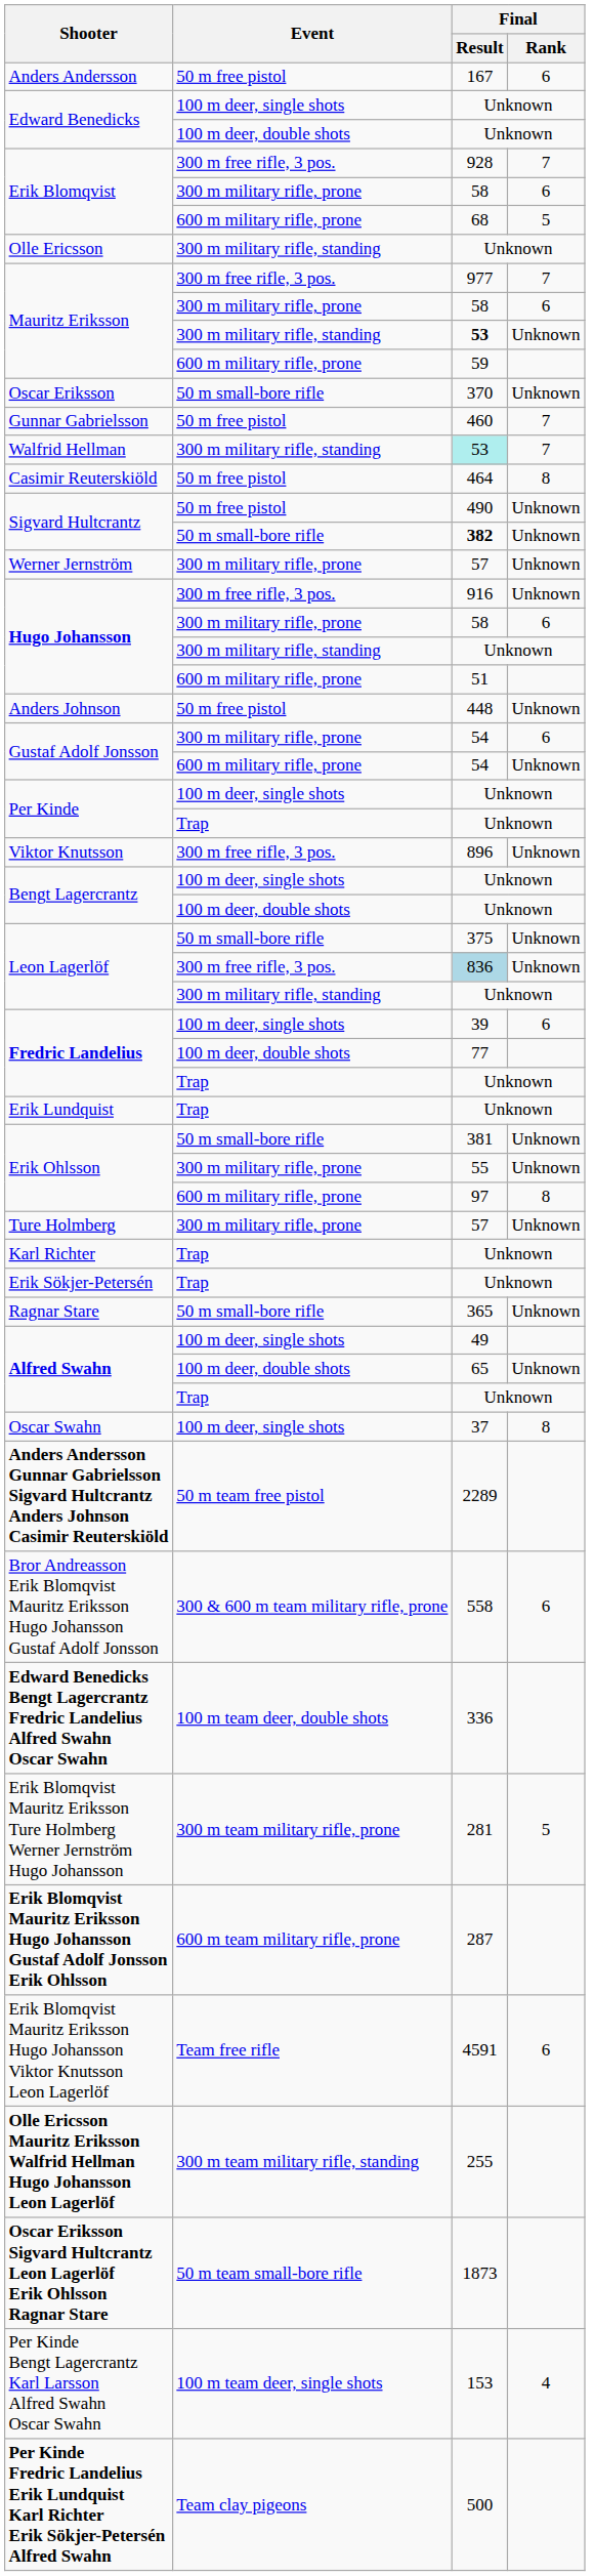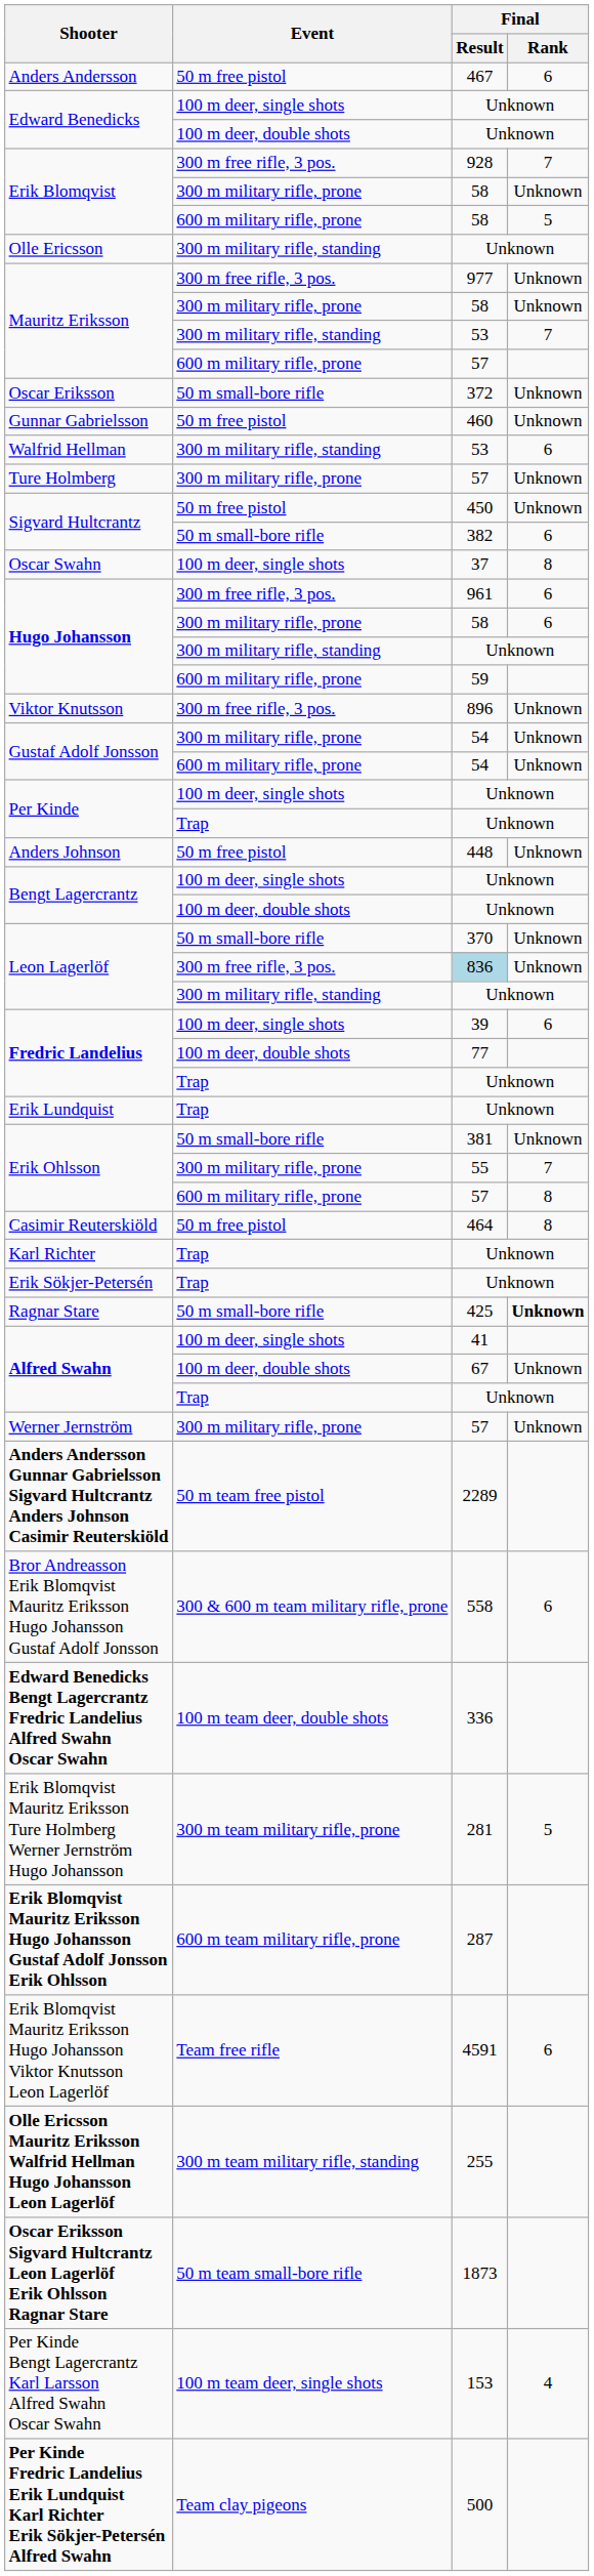 <table class=wikitable style="font-size:90%">
 <tr>
 <th rowspan=2>Shooter</th>
 <th rowspan=2>Event</th>
 <th colspan=2>Final</th>
 </tr>
 <tr>
 <th>Result</th>
 <th>Rank</th>
 </tr>
 <tr>
 <td><a href='#'>Anders Andersson</a></td>
 <td><a href='#'>50 m free pistol</a></td>
-<td align=center>167</td>
+<td align=center>467</td>
 <td align=center>6</td>
 </tr>
 <tr>
 <td rowspan=2><a href='#'>Edward Benedicks</a></td>
 <td><a href='#'>100 m deer, single shots</a></td>
 <td align=center colspan=2>Unknown</td>
 </tr>
 <tr>
 <td><a href='#'>100 m deer, double shots</a></td>
 <td align=center colspan=2>Unknown</td>
 </tr>
 <tr>
 <td rowspan=3><a href='#'>Erik Blomqvist</a></td>
 <td><a href='#'>300 m free rifle, 3 pos.</a></td>
 <td align=center>928</td>
 <td align=center>7</td>
 </tr>
 <tr>
 <td><a href='#'>300 m military rifle, prone</a></td>
 <td align=center>58</td>
-<td align=center>6</td>
+<td align=center>Unknown</td>
 </tr>
 <tr>
 <td><a href='#'>600 m military rifle, prone</a></td>
-<td align=center>68</td>
+<td align=center>58</td>
 <td align=center>5</td>
 </tr>
 <tr>
 <td><a href='#'>Olle Ericsson</a></td>
 <td><a href='#'>300 m military rifle, standing</a></td>
 <td align=center colspan=2>Unknown</td>
 </tr>
 <tr>
 <td rowspan=4><a href='#'>Mauritz Eriksson</a></td>
 <td><a href='#'>300 m free rifle, 3 pos.</a></td>
 <td align=center>977</td>
-<td align=center>7</td>
+<td align=center>Unknown</td>
 </tr>
 <tr>
 <td><a href='#'>300 m military rifle, prone</a></td>
 <td align=center>58</td>
-<td align=center>6</td>
+<td align=center>Unknown</td>
 </tr>
 <tr>
 <td><a href='#'>300 m military rifle, standing</a></td>
-<td align=center><strong>53</strong></td>
-<td align=center>Unknown</td>
+<td align=center>53</td>
+<td align=center>7</td>
 </tr>
 <tr>
 <td><a href='#'>600 m military rifle, prone</a></td>
-<td align=center>59</td>
+<td align=center>57</td>
 <td align=center></td>
 </tr>
 <tr>
 <td><a href='#'>Oscar Eriksson</a></td>
 <td><a href='#'>50 m small-bore rifle</a></td>
-<td align=center>370</td>
+<td align=center>372</td>
 <td align=center>Unknown</td>
 </tr>
 <tr>
 <td><a href='#'>Gunnar Gabrielsson</a></td>
 <td><a href='#'>50 m free pistol</a></td>
 <td align=center>460</td>
-<td align=center>7</td>
+<td align=center>Unknown</td>
 </tr>
 <tr>
 <td><a href='#'>Walfrid Hellman</a></td>
 <td><a href='#'>300 m military rifle, standing</a></td>
-<td align=center style="background: paleturquoise;">53</td>
-<td align=center>7</td>
+<td align=center>53</td>
+<td align=center>6</td>
 </tr>
 <tr>
-<td><a href='#'>Casimir Reuterskiöld</a></td>
-<td><a href='#'>50 m free pistol</a></td>
-<td align=center>464</td>
-<td align=center>8</td>
-</tr>
-<tr>
-<td rowspan=2><a href='#'>Sigvard Hultcrantz</a></td>
-<td><a href='#'>50 m free pistol</a></td>
-<td align=center>490</td>
-<td align=center>Unknown</td>
-</tr>
-<tr>
-<td><a href='#'>50 m small-bore rifle</a></td>
-<td align=center><strong>382</strong></td>
-<td align=center>Unknown</td>
-</tr>
-<tr>
-<td><a href='#'>Werner Jernström</a></td>
+<td><a href='#'>Ture Holmberg</a></td>
 <td><a href='#'>300 m military rifle, prone</a></td>
 <td align=center>57</td>
 <td align=center>Unknown</td>
 </tr>
 <tr>
+<td rowspan=2><a href='#'>Sigvard Hultcrantz</a></td>
+<td><a href='#'>50 m free pistol</a></td>
+<td align=center>450</td>
+<td align=center>Unknown</td>
+</tr>
+<tr>
+<td><a href='#'>50 m small-bore rifle</a></td>
+<td align=center>382</td>
+<td align=center>6</td>
+</tr>
+<tr>
+<td><a href='#'>Oscar Swahn</a></td>
+<td><a href='#'>100 m deer, single shots</a></td>
+<td align=center>37</td>
+<td align=center>8</td>
+</tr>
+<tr>
 <td rowspan=4><strong><a href='#'>Hugo Johansson</a></strong></td>
 <td><a href='#'>300 m free rifle, 3 pos.</a></td>
-<td align=center>916</td>
-<td align=center>Unknown</td>
+<td align=center>961</td>
+<td align=center>6</td>
 </tr>
 <tr>
 <td><a href='#'>300 m military rifle, prone</a></td>
 <td align=center>58</td>
 <td align=center>6</td>
 </tr>
 <tr>
 <td><a href='#'>300 m military rifle, standing</a></td>
 <td align=center colspan=2>Unknown</td>
 </tr>
 <tr>
 <td><a href='#'>600 m military rifle, prone</a></td>
-<td align=center>51</td>
+<td align=center>59</td>
 <td align=center></td>
 </tr>
 <tr>
-<td><a href='#'>Anders Johnson</a></td>
-<td><a href='#'>50 m free pistol</a></td>
-<td align=center>448</td>
+<td><a href='#'>Viktor Knutsson</a></td>
+<td><a href='#'>300 m free rifle, 3 pos.</a></td>
+<td align=center>896</td>
 <td align=center>Unknown</td>
 </tr>
 <tr>
 <td rowspan=2><a href='#'>Gustaf Adolf Jonsson</a></td>
 <td><a href='#'>300 m military rifle, prone</a></td>
 <td align=center>54</td>
-<td align=center>6</td>
+<td align=center>Unknown</td>
 </tr>
 <tr>
 <td><a href='#'>600 m military rifle, prone</a></td>
 <td align=center>54</td>
 <td align=center>Unknown</td>
 </tr>
 <tr>
 <td rowspan=2><a href='#'>Per Kinde</a></td>
 <td><a href='#'>100 m deer, single shots</a></td>
 <td align=center colspan=2>Unknown</td>
 </tr>
 <tr>
 <td><a href='#'>Trap</a></td>
 <td align=center colspan=2>Unknown</td>
 </tr>
 <tr>
-<td><a href='#'>Viktor Knutsson</a></td>
-<td><a href='#'>300 m free rifle, 3 pos.</a></td>
-<td align=center>896</td>
+<td><a href='#'>Anders Johnson</a></td>
+<td><a href='#'>50 m free pistol</a></td>
+<td align=center>448</td>
 <td align=center>Unknown</td>
 </tr>
 <tr>
 <td rowspan=2><a href='#'>Bengt Lagercrantz</a></td>
 <td><a href='#'>100 m deer, single shots</a></td>
 <td align=center colspan=2>Unknown</td>
 </tr>
 <tr>
 <td><a href='#'>100 m deer, double shots</a></td>
 <td align=center colspan=2>Unknown</td>
 </tr>
 <tr>
 <td rowspan=3><a href='#'>Leon Lagerlöf</a></td>
 <td><a href='#'>50 m small-bore rifle</a></td>
-<td align=center>375</td>
+<td align=center>370</td>
 <td align=center>Unknown</td>
 </tr>
 <tr>
 <td><a href='#'>300 m free rifle, 3 pos.</a></td>
 <td align=center style="background: lightblue;">836</td>
 <td align=center>Unknown</td>
 </tr>
 <tr>
 <td><a href='#'>300 m military rifle, standing</a></td>
 <td align=center colspan=2>Unknown</td>
 </tr>
 <tr>
 <td rowspan=3><strong><a href='#'>Fredric Landelius</a></strong></td>
 <td><a href='#'>100 m deer, single shots</a></td>
 <td align=center>39</td>
 <td align=center>6</td>
 </tr>
 <tr>
 <td><a href='#'>100 m deer, double shots</a></td>
 <td align=center>77</td>
 <td align=center></td>
 </tr>
 <tr>
 <td><a href='#'>Trap</a></td>
 <td align=center colspan=2>Unknown</td>
 </tr>
 <tr>
 <td><a href='#'>Erik Lundquist</a></td>
 <td><a href='#'>Trap</a></td>
 <td align=center colspan=2>Unknown</td>
 </tr>
 <tr>
 <td rowspan=3><a href='#'>Erik Ohlsson</a></td>
 <td><a href='#'>50 m small-bore rifle</a></td>
 <td align=center>381</td>
 <td align=center>Unknown</td>
 </tr>
 <tr>
 <td><a href='#'>300 m military rifle, prone</a></td>
 <td align=center>55</td>
-<td align=center>Unknown</td>
+<td align=center>7</td>
 </tr>
 <tr>
 <td><a href='#'>600 m military rifle, prone</a></td>
-<td align=center>97</td>
+<td align=center>57</td>
 <td align=center>8</td>
 </tr>
 <tr>
-<td><a href='#'>Ture Holmberg</a></td>
-<td><a href='#'>300 m military rifle, prone</a></td>
-<td align=center>57</td>
-<td align=center>Unknown</td>
+<td><a href='#'>Casimir Reuterskiöld</a></td>
+<td><a href='#'>50 m free pistol</a></td>
+<td align=center>464</td>
+<td align=center>8</td>
 </tr>
 <tr>
 <td><a href='#'>Karl Richter</a></td>
 <td><a href='#'>Trap</a></td>
 <td align=center colspan=2>Unknown</td>
 </tr>
 <tr>
 <td><a href='#'>Erik Sökjer-Petersén</a></td>
 <td><a href='#'>Trap</a></td>
 <td align=center colspan=2>Unknown</td>
 </tr>
 <tr>
 <td><a href='#'>Ragnar Stare</a></td>
 <td><a href='#'>50 m small-bore rifle</a></td>
-<td align=center>365</td>
-<td align=center>Unknown</td>
+<td align=center>425</td>
+<td align=center><strong>Unknown</strong></td>
 </tr>
 <tr>
 <td rowspan=3><strong><a href='#'>Alfred Swahn</a></strong></td>
 <td><a href='#'>100 m deer, single shots</a></td>
-<td align=center>49</td>
+<td align=center>41</td>
 <td align=center></td>
 </tr>
 <tr>
 <td><a href='#'>100 m deer, double shots</a></td>
-<td align=center>65</td>
+<td align=center>67</td>
 <td align=center>Unknown</td>
 </tr>
 <tr>
 <td><a href='#'>Trap</a></td>
 <td align=center colspan=2>Unknown</td>
 </tr>
 <tr>
-<td><a href='#'>Oscar Swahn</a></td>
-<td><a href='#'>100 m deer, single shots</a></td>
-<td align=center>37</td>
-<td align=center>8</td>
+<td><a href='#'>Werner Jernström</a></td>
+<td><a href='#'>300 m military rifle, prone</a></td>
+<td align=center>57</td>
+<td align=center>Unknown</td>
 </tr>
 <tr>
 <td><strong>Anders Andersson <br> Gunnar Gabrielsson <br> Sigvard Hultcrantz <br> Anders Johnson <br> Casimir Reuterskiöld</strong></td>
 <td><a href='#'>50 m team free pistol</a></td>
 <td align=center>2289</td>
 <td align=center></td>
 </tr>
 <tr>
 <td><a href='#'>Bror Andreasson</a> <br> Erik Blomqvist <br> Mauritz Eriksson <br> Hugo Johansson <br> Gustaf Adolf Jonsson</td>
 <td><a href='#'>300 & 600 m team military rifle, prone</a></td>
 <td align=center>558</td>
 <td align=center>6</td>
 </tr>
 <tr>
 <td><strong>Edward Benedicks <br> Bengt Lagercrantz <br> Fredric Landelius <br> Alfred Swahn <br> Oscar Swahn</strong></td>
 <td><a href='#'>100 m team deer, double shots</a></td>
 <td align=center>336</td>
 <td align=center></td>
 </tr>
 <tr>
 <td>Erik Blomqvist <br> Mauritz Eriksson <br> Ture Holmberg <br> Werner Jernström <br> Hugo Johansson</td>
 <td><a href='#'>300 m team military rifle, prone</a></td>
 <td align=center>281</td>
 <td align=center>5</td>
 </tr>
 <tr>
 <td><strong>Erik Blomqvist <br> Mauritz Eriksson <br> Hugo Johansson <br> Gustaf Adolf Jonsson <br> Erik Ohlsson</strong></td>
 <td><a href='#'>600 m team military rifle, prone</a></td>
 <td align=center>287</td>
 <td align=center></td>
 </tr>
 <tr>
 <td>Erik Blomqvist <br> Mauritz Eriksson <br> Hugo Johansson <br> Viktor Knutsson <br> Leon Lagerlöf</td>
 <td><a href='#'>Team free rifle</a></td>
 <td align=center>4591</td>
 <td align=center>6</td>
 </tr>
 <tr>
 <td><strong>Olle Ericsson <br> Mauritz Eriksson <br> Walfrid Hellman <br> Hugo Johansson <br> Leon Lagerlöf</strong></td>
 <td><a href='#'>300 m team military rifle, standing</a></td>
 <td align=center>255</td>
 <td align=center></td>
 </tr>
 <tr>
 <td><strong>Oscar Eriksson <br> Sigvard Hultcrantz <br> Leon Lagerlöf <br> Erik Ohlsson <br> Ragnar Stare</strong></td>
 <td><a href='#'>50 m team small-bore rifle</a></td>
 <td align=center>1873</td>
 <td align=center></td>
 </tr>
 <tr>
 <td>Per Kinde <br> Bengt Lagercrantz <br> <a href='#'>Karl Larsson</a> <br> Alfred Swahn <br> Oscar Swahn</td>
 <td><a href='#'>100 m team deer, single shots</a></td>
 <td align=center>153</td>
 <td align=center>4</td>
 </tr>
 <tr>
 <td><strong>Per Kinde <br> Fredric Landelius <br> Erik Lundquist <br> Karl Richter <br> Erik Sökjer-Petersén <br> Alfred Swahn</strong></td>
 <td><a href='#'>Team clay pigeons</a></td>
 <td align=center>500</td>
 <td align=center></td>
 </tr>
 </table>
